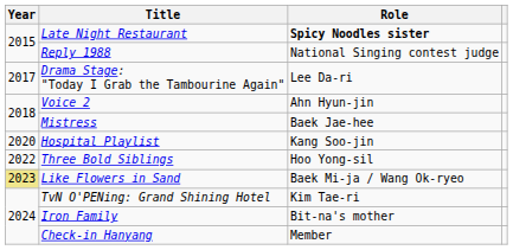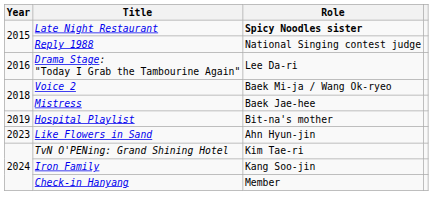 <table class="wikitable">
 <tr>
 <th>Year</th>
 <th>Title</th>
 <th>Role</th>
 <th></th>
 </tr>
 <tr>
 <td rowspan="2">2015</td>
 <td><em><a href='#'>Late Night Restaurant</a></em></td>
 <td><strong>Spicy Noodles sister</strong></td>
 <td></td>
 </tr>
 <tr>
 <td><em><a href='#'>Reply 1988</a></em></td>
 <td>National Singing contest judge</td>
 <td></td>
 </tr>
 <tr>
-<td>2017</td>
+<td>2016</td>
 <td><em><a href='#'>Drama Stage</a>:</em><br> "Today I Grab the Tambourine Again"</td>
 <td>Lee Da-ri</td>
 <td></td>
 </tr>
 <tr =>
 <td rowspan="2">2018</td>
 <td><em><a href='#'>Voice 2</a></em></td>
-<td>Ahn Hyun-jin</td>
+<td>Baek Mi-ja / Wang Ok-ryeo</td>
 <td></td>
 </tr>
 <tr>
 <td><em><a href='#'>Mistress</a></em></td>
 <td>Baek Jae-hee</td>
 <td></td>
 </tr>
 <tr>
-<td>2020</td>
+<td>2019</td>
 <td><em><a href='#'>Hospital Playlist</a></em></td>
-<td>Kang Soo-jin</td>
+<td>Bit-na's mother</td>
 <td></td>
 </tr>
 <tr>
-<td>2022</td>
-<td><em><a href='#'>Three Bold Siblings</a></em></td>
-<td>Hoo Yong-sil</td>
-<td></td>
-</tr>
-<tr>
-<td style="background: khaki;">2023</td>
+<td>2023</td>
 <td><em><a href='#'>Like Flowers in Sand</a></em></td>
-<td>Baek Mi-ja / Wang Ok-ryeo</td>
+<td>Ahn Hyun-jin</td>
 <td></td>
 </tr>
 <tr>
 <td rowspan="3">2024</td>
 <td><em>TvN O'PENing: Grand Shining Hotel</em></td>
 <td>Kim Tae-ri</td>
 <td></td>
 </tr>
 <tr>
 <td><em><a href='#'>Iron Family</a></em></td>
-<td>Bit-na's mother</td>
+<td>Kang Soo-jin</td>
 <td></td>
 </tr>
 <tr>
 <td><em><a href='#'>Check-in Hanyang</a></em></td>
 <td>Member</td>
 <td></td>
 </tr>
 </table>
